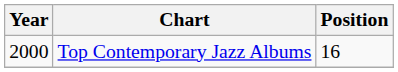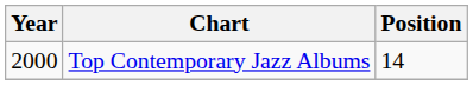 <table class="wikitable" border="1">
 <tr>
 <th>Year</th>
 <th>Chart</th>
 <th>Position</th>
 </tr>
 <tr>
 <td>2000</td>
 <td><a href='#'>Top Contemporary Jazz Albums</a></td>
-<td>16</td>
+<td>14</td>
 </tr>
 <tr>
 </tr>
 </table>
